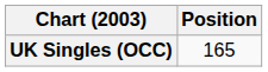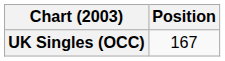 <table class="wikitable plainrowheaders" style="text-align:center">
 <tr>
 <th scope="col">Chart (2003)</th>
 <th scope="col">Position</th>
 </tr>
 <tr>
 <th scope="row">UK Singles (OCC)</th>
-<td>165</td>
+<td>167</td>
 </tr>
 </table>
